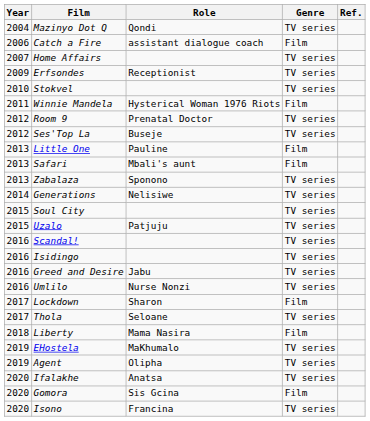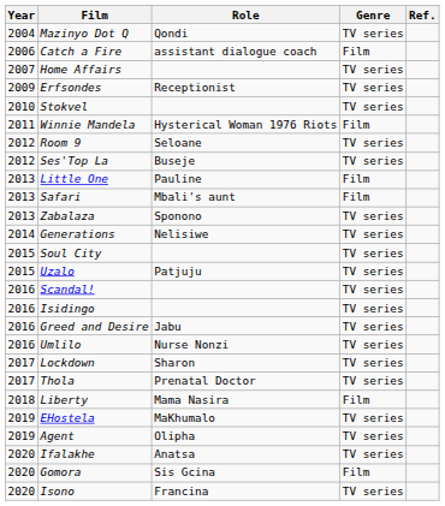 <table class="wikitable">
 <tr>
 <th>Year</th>
 <th>Film</th>
 <th>Role</th>
 <th>Genre</th>
 <th>Ref.</th>
 </tr>
 <tr>
 <td>2004</td>
 <td><em>Mazinyo Dot Q</em></td>
 <td>Qondi</td>
 <td>TV series</td>
 <td></td>
 </tr>
 <tr>
 <td>2006</td>
 <td><em>Catch a Fire</em></td>
 <td>assistant dialogue coach</td>
 <td>Film</td>
 <td></td>
 </tr>
 <tr>
 <td>2007</td>
 <td><em>Home Affairs</em></td>
 <td></td>
 <td>TV series</td>
 <td></td>
 </tr>
 <tr>
 <td>2009</td>
 <td><em>Erfsondes</em></td>
 <td>Receptionist</td>
 <td>TV series</td>
 <td></td>
 </tr>
 <tr>
 <td>2010</td>
 <td><em>Stokvel</em></td>
 <td></td>
 <td>TV series</td>
 <td></td>
 </tr>
 <tr>
 <td>2011</td>
 <td><em>Winnie Mandela</em></td>
 <td>Hysterical Woman 1976 Riots</td>
 <td>Film</td>
 <td></td>
 </tr>
 <tr>
 <td>2012</td>
 <td><em>Room 9</em></td>
-<td>Prenatal Doctor</td>
+<td>Seloane</td>
 <td>TV series</td>
 <td></td>
 </tr>
 <tr>
 <td>2012</td>
 <td><em>Ses'Top La</em></td>
 <td>Buseje</td>
 <td>TV series</td>
 <td></td>
 </tr>
 <tr>
 <td>2013</td>
 <td><em><a href='#'>Little One</a></em></td>
 <td>Pauline</td>
 <td>Film</td>
 <td></td>
 </tr>
 <tr>
 <td>2013</td>
 <td><em>Safari</em></td>
 <td>Mbali's aunt</td>
 <td>Film</td>
 <td></td>
 </tr>
 <tr>
 <td>2013</td>
 <td><em>Zabalaza</em></td>
 <td>Sponono</td>
 <td>TV series</td>
 <td></td>
 </tr>
 <tr>
 <td>2014</td>
 <td><em>Generations</em></td>
 <td>Nelisiwe</td>
 <td>TV series</td>
 <td></td>
 </tr>
 <tr>
 <td>2015</td>
 <td><em>Soul City</em></td>
 <td></td>
 <td>TV series</td>
 <td></td>
 </tr>
 <tr>
 <td>2015</td>
 <td><em><a href='#'>Uzalo</a></em></td>
 <td>Patjuju</td>
 <td>TV series</td>
 <td></td>
 </tr>
 <tr>
 <td>2016</td>
 <td><em><a href='#'>Scandal!</a></em></td>
 <td></td>
 <td>TV series</td>
 <td></td>
 </tr>
 <tr>
 <td>2016</td>
 <td><em>Isidingo</em></td>
 <td></td>
 <td>TV series</td>
 <td></td>
 </tr>
 <tr>
 <td>2016</td>
 <td><em>Greed and Desire</em></td>
 <td>Jabu</td>
 <td>TV series</td>
 <td></td>
 </tr>
 <tr>
 <td>2016</td>
 <td><em>Umlilo</em></td>
 <td>Nurse Nonzi</td>
 <td>TV series</td>
 <td></td>
 </tr>
 <tr>
 <td>2017</td>
 <td><em>Lockdown</em></td>
 <td>Sharon</td>
-<td>Film</td>
+<td>TV series</td>
 <td></td>
 </tr>
 <tr>
 <td>2017</td>
 <td><em>Thola</em></td>
-<td>Seloane</td>
+<td>Prenatal Doctor</td>
 <td>TV series</td>
 <td></td>
 </tr>
 <tr>
 <td>2018</td>
 <td><em>Liberty</em></td>
 <td>Mama Nasira</td>
 <td>Film</td>
 <td></td>
 </tr>
 <tr>
 <td>2019</td>
 <td><em><a href='#'>EHostela</a></em></td>
 <td>MaKhumalo</td>
 <td>TV series</td>
 <td></td>
 </tr>
 <tr>
 <td>2019</td>
 <td><em>Agent</em></td>
 <td>Olipha</td>
 <td>TV series</td>
 <td></td>
 </tr>
 <tr>
 <td>2020</td>
 <td><em>Ifalakhe</em></td>
 <td>Anatsa</td>
 <td>TV series</td>
 <td></td>
 </tr>
 <tr>
 <td>2020</td>
 <td><em>Gomora</em></td>
 <td>Sis Gcina</td>
 <td>Film</td>
 <td></td>
 </tr>
 <tr>
 <td>2020</td>
 <td><em>Isono</em></td>
 <td>Francina</td>
 <td>TV series</td>
 <td></td>
 </tr>
 </table>
